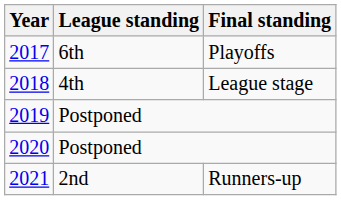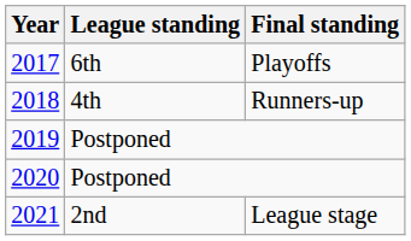 <table class="wikitable">
 <tr>
 <th>Year</th>
 <th>League standing</th>
 <th>Final standing</th>
 </tr>
 <tr>
 <td><a href='#'>2017</a></td>
 <td>6th</td>
 <td>Playoffs</td>
 </tr>
 <tr>
 <td><a href='#'>2018</a></td>
 <td>4th</td>
-<td>League stage</td>
+<td>Runners-up</td>
 </tr>
 <tr>
 <td><a href='#'>2019</a></td>
 <td colspan="2">Postponed</td>
 </tr>
 <tr>
 <td><a href='#'>2020</a></td>
 <td colspan="2">Postponed</td>
 </tr>
 <tr>
 <td><a href='#'>2021</a></td>
 <td>2nd</td>
-<td>Runners-up</td>
+<td>League stage</td>
 </tr>
 </table>
